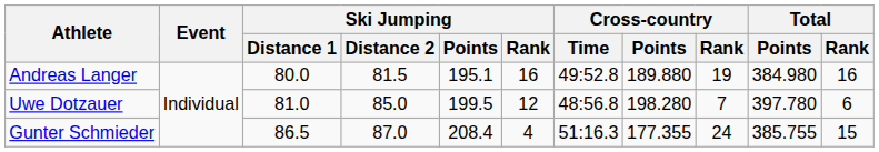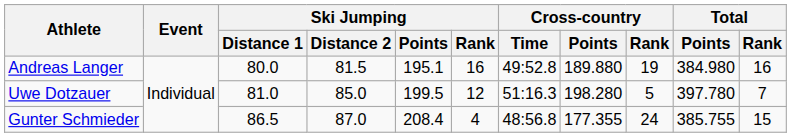 <table class="wikitable" style="font-size:90%">
 <tr>
 <th rowspan="2">Athlete</th>
 <th rowspan="2">Event</th>
 <th colspan="4">Ski Jumping</th>
 <th colspan="3">Cross-country</th>
 <th colspan="2">Total</th>
 </tr>
 <tr>
 <th>Distance 1</th>
 <th>Distance 2</th>
 <th>Points</th>
 <th>Rank</th>
 <th>Time</th>
 <th>Points</th>
 <th>Rank</th>
 <th>Points</th>
 <th>Rank</th>
 </tr>
 <tr>
 <td><a href='#'>Andreas Langer</a></td>
 <td rowspan="3">Individual</td>
 <td align="center">80.0</td>
 <td align="center">81.5</td>
 <td align="center">195.1</td>
 <td align="center">16</td>
 <td align="center">49:52.8</td>
 <td align="center">189.880</td>
 <td align="center">19</td>
 <td align="center">384.980</td>
 <td align="center">16</td>
 </tr>
 <tr>
 <td><a href='#'>Uwe Dotzauer</a></td>
 <td align="center">81.0</td>
 <td align="center">85.0</td>
 <td align="center">199.5</td>
 <td align="center">12</td>
-<td align="center">48:56.8</td>
+<td align="center">51:16.3</td>
 <td align="center">198.280</td>
+<td align="center">5</td>
+<td align="center">397.780</td>
 <td align="center">7</td>
-<td align="center">397.780</td>
-<td align="center">6</td>
 </tr>
 <tr>
 <td><a href='#'>Gunter Schmieder</a></td>
 <td align="center">86.5</td>
 <td align="center">87.0</td>
 <td align="center">208.4</td>
 <td align="center">4</td>
-<td align="center">51:16.3</td>
+<td align="center">48:56.8</td>
 <td align="center">177.355</td>
 <td align="center">24</td>
 <td align="center">385.755</td>
 <td align="center">15</td>
 </tr>
 </table>
